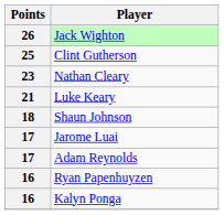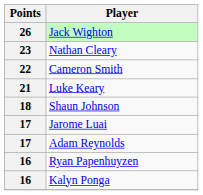 <table class="wikitable" style="text-align:left;">
 <tr>
 <th width=50>Points</th>
 <th width=200>Player</th>
 </tr>
 <tr>
 <th>26</th>
 <td style="background:#C0FFC0"> <a href='#'>Jack Wighton</a></td>
 </tr>
 <tr>
-<th>25</th>
-<td> <a href='#'>Clint Gutherson</a></td>
+<th>23</th>
+<td> <a href='#'>Nathan Cleary</a></td>
 </tr>
 <tr>
-<th>23</th>
-<td> <a href='#'>Nathan Cleary</a></td>
+<th>22</th>
+<td> <a href='#'>Cameron Smith</a></td>
 </tr>
 <tr>
 <th>21</th>
 <td> <a href='#'>Luke Keary</a></td>
 </tr>
 <tr>
 <th>18</th>
 <td> <a href='#'>Shaun Johnson</a></td>
 </tr>
 <tr>
 <th>17</th>
 <td> <a href='#'>Jarome Luai</a></td>
 </tr>
 <tr>
 <th>17</th>
 <td> <a href='#'>Adam Reynolds</a></td>
 </tr>
 <tr>
 <th>16</th>
 <td> <a href='#'>Ryan Papenhuyzen</a></td>
 </tr>
 <tr>
 <th>16</th>
 <td> <a href='#'>Kalyn Ponga</a></td>
 </tr>
 <tr>
 </tr>
 </table>
